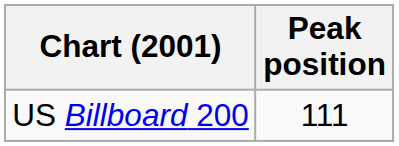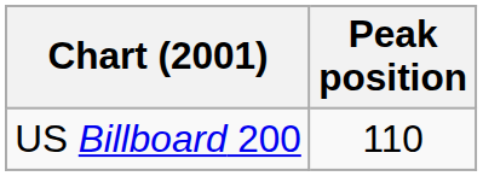 <table class="wikitable">
 <tr>
 <th>Chart (2001)</th>
 <th>Peak<br>position</th>
 </tr>
 <tr>
 <td>US <a href='#'><em>Billboard</em> 200</a></td>
-<td align="center">111</td>
+<td align="center">110</td>
 </tr>
 </table>
